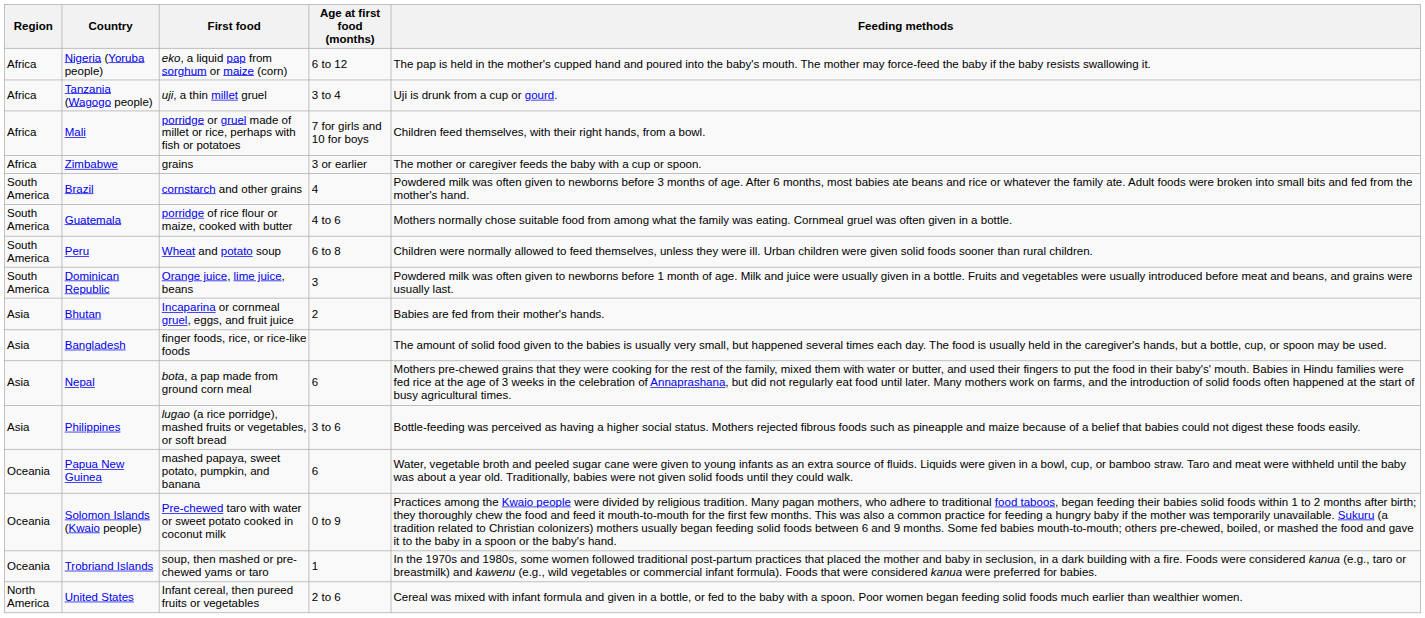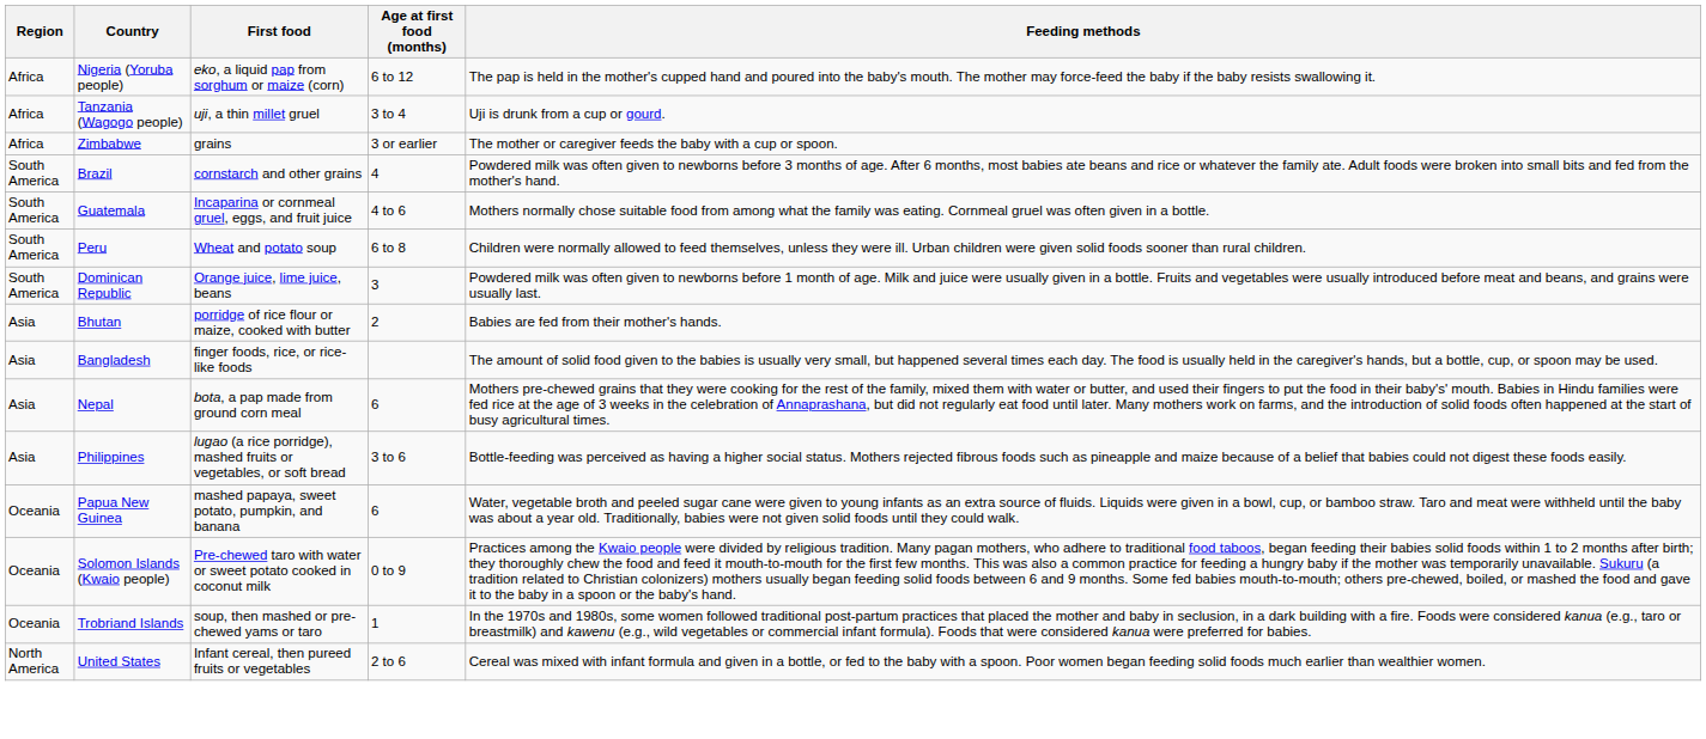 <table class="wikitable">
 <tr>
 <th>Region</th>
 <th>Country</th>
 <th>First food</th>
 <th>Age at first food (months)</th>
 <th>Feeding methods</th>
 </tr>
 <tr>
 <td>Africa</td>
 <td><a href='#'>Nigeria</a> (<a href='#'>Yoruba</a> people)</td>
 <td><em>eko</em>, a liquid <a href='#'>pap</a> from <a href='#'>sorghum</a> or <a href='#'>maize</a> (corn)</td>
 <td>6 to 12</td>
 <td>The pap is held in the mother's cupped hand and poured into the baby's mouth.  The mother may force-feed the baby if the baby resists swallowing it.</td>
 </tr>
 <tr>
 <td>Africa</td>
 <td><a href='#'>Tanzania</a> (<a href='#'>Wagogo</a> people)</td>
 <td><em>uji</em>, a thin <a href='#'>millet</a> gruel</td>
 <td>3 to 4</td>
 <td>Uji is drunk from a cup or <a href='#'>gourd</a>.</td>
 </tr>
 <tr>
 <td>Africa</td>
-<td><a href='#'>Mali</a></td>
-<td><a href='#'>porridge</a> or <a href='#'>gruel</a> made of millet or rice, perhaps with fish or potatoes</td>
-<td>7 for girls and 10 for boys</td>
-<td>Children feed themselves, with their right hands, from a bowl.</td>
-</tr>
-<tr>
-<td>Africa</td>
 <td><a href='#'>Zimbabwe</a></td>
 <td>grains</td>
 <td>3 or earlier</td>
 <td>The mother or caregiver feeds the baby with a cup or spoon.</td>
 </tr>
 <tr>
 <td>South America</td>
 <td><a href='#'>Brazil</a></td>
 <td><a href='#'>cornstarch</a> and other grains</td>
 <td>4</td>
 <td>Powdered milk was often given to newborns before 3 months of age.  After 6 months, most babies ate beans and rice or whatever the family ate.  Adult foods were broken into small bits and fed from the mother's hand.</td>
 </tr>
 <tr>
 <td>South America</td>
 <td><a href='#'>Guatemala</a></td>
-<td><a href='#'>porridge</a> of rice flour or maize, cooked with butter</td>
+<td><a href='#'>Incaparina</a> or cornmeal <a href='#'>gruel</a>, eggs, and fruit juice</td>
 <td>4 to 6</td>
 <td>Mothers normally chose suitable food from among what the family was eating.  Cornmeal gruel was often given in a bottle.</td>
 </tr>
 <tr>
 <td>South America</td>
 <td><a href='#'>Peru</a></td>
 <td><a href='#'>Wheat</a> and <a href='#'>potato</a> soup</td>
 <td>6 to 8</td>
 <td>Children were normally allowed to feed themselves, unless they were ill.  Urban children were given solid foods sooner than rural children.</td>
 </tr>
 <tr>
 <td>South America</td>
 <td><a href='#'>Dominican Republic</a></td>
 <td><a href='#'>Orange juice</a>, <a href='#'>lime juice</a>, beans</td>
 <td>3</td>
 <td>Powdered milk was often given to newborns before 1 month of age.  Milk and juice were usually given in a bottle.  Fruits and vegetables were usually introduced before meat and beans, and grains were usually last.</td>
 </tr>
 <tr>
 <td>Asia</td>
 <td><a href='#'>Bhutan</a></td>
-<td><a href='#'>Incaparina</a> or cornmeal <a href='#'>gruel</a>, eggs, and fruit juice</td>
+<td><a href='#'>porridge</a> of rice flour or maize, cooked with butter</td>
 <td>2</td>
 <td>Babies are fed from their mother's hands.</td>
 </tr>
 <tr>
 <td>Asia</td>
 <td><a href='#'>Bangladesh</a></td>
 <td>finger foods, rice, or rice-like foods</td>
 <td></td>
 <td>The amount of solid food given to the babies is usually very small, but happened several times each day.  The food is usually held in the caregiver's hands, but a bottle, cup, or spoon may be used.</td>
 </tr>
 <tr>
 <td>Asia</td>
 <td><a href='#'>Nepal</a></td>
 <td><em>bota</em>, a pap made from ground corn meal</td>
 <td>6</td>
 <td>Mothers pre-chewed grains that they were cooking for the rest of the family, mixed them with water or butter, and used their fingers to put the food in their baby's' mouth.  Babies in Hindu families were fed rice at the age of 3 weeks in the celebration of <a href='#'>Annaprashana</a>, but did not regularly eat food until later.  Many mothers work on farms, and the introduction of solid foods often happened at the start of busy agricultural times.</td>
 </tr>
 <tr>
 <td>Asia</td>
 <td><a href='#'>Philippines</a></td>
 <td><em>lugao</em> (a rice porridge), mashed fruits or vegetables, or soft bread</td>
 <td>3 to 6</td>
 <td>Bottle-feeding was perceived as having a higher social status.  Mothers rejected fibrous foods such as pineapple and maize because of a belief that babies could not digest these foods easily.</td>
 </tr>
 <tr>
 <td>Oceania</td>
 <td><a href='#'>Papua New Guinea</a></td>
 <td>mashed papaya, sweet potato, pumpkin, and banana</td>
 <td>6</td>
 <td>Water, vegetable broth and peeled sugar cane were given to young infants as an extra source of fluids.  Liquids were given in a bowl, cup, or bamboo straw.  Taro and meat were withheld until the baby was about a year old.  Traditionally, babies were not given solid foods until they could walk.</td>
 </tr>
 <tr>
 <td>Oceania</td>
 <td><a href='#'>Solomon Islands</a> (<a href='#'>Kwaio</a> people)</td>
 <td><a href='#'>Pre-chewed</a> taro with water or sweet potato cooked in coconut milk</td>
 <td>0 to 9</td>
 <td>Practices among the <a href='#'>Kwaio people</a> were divided by religious tradition.  Many pagan mothers, who adhere to traditional <a href='#'>food taboos</a>, began feeding their babies solid foods within 1 to 2 months after birth; they thoroughly chew the food and feed it mouth-to-mouth for the first few months.  This was also a common practice for feeding a hungry baby if the mother was temporarily unavailable.  <a href='#'>Sukuru</a> (a tradition related to Christian colonizers) mothers usually began feeding solid foods between 6 and 9 months.  Some fed babies mouth-to-mouth; others pre-chewed, boiled, or mashed the food and gave it to the baby in a spoon or the baby's hand.</td>
 </tr>
 <tr>
 <td>Oceania</td>
 <td><a href='#'>Trobriand Islands</a></td>
 <td>soup, then mashed or pre-chewed yams or taro</td>
 <td>1</td>
 <td>In the 1970s and 1980s, some women followed traditional post-partum practices that placed the mother and baby in seclusion, in a dark building with a fire.  Foods were considered <em>kanua</em> (e.g., taro or breastmilk) and <em>kawenu</em> (e.g., wild vegetables or commercial infant formula).  Foods that were considered <em>kanua</em> were preferred for babies.</td>
 </tr>
 <tr>
 <td>North America</td>
 <td><a href='#'>United States</a></td>
 <td>Infant cereal, then pureed fruits or vegetables</td>
 <td>2 to 6</td>
 <td>Cereal was mixed with infant formula and given in a bottle, or fed to the baby with a spoon.  Poor women began feeding solid foods much earlier than wealthier women.</td>
 </tr>
 </table>
